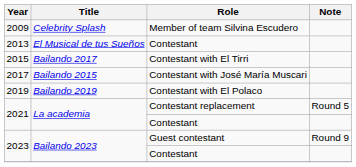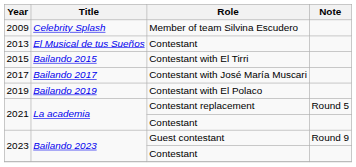 <table class="wikitable">
 <tr>
 <th>Year</th>
 <th>Title</th>
 <th>Role</th>
 <th>Note</th>
 </tr>
 <tr>
 <td>2009</td>
 <td><em><a href='#'>Celebrity Splash</a></em></td>
 <td>Member of team Silvina Escudero</td>
 <td></td>
 </tr>
 <tr>
 <td>2013</td>
 <td><em><a href='#'>El Musical de tus Sueños</a></em></td>
 <td>Contestant</td>
 <td></td>
 </tr>
 <tr>
 <td>2015</td>
-<td><em><a href='#'>Bailando 2017</a></em></td>
+<td><em><a href='#'>Bailando 2015</a></em></td>
 <td>Contestant with El Tirri</td>
 <td></td>
 </tr>
 <tr>
 <td>2017</td>
-<td><em><a href='#'>Bailando 2015</a></em></td>
+<td><em><a href='#'>Bailando 2017</a></em></td>
 <td>Contestant with José María Muscari</td>
 <td></td>
 </tr>
 <tr>
 <td>2019</td>
 <td><em><a href='#'>Bailando 2019</a></em></td>
 <td>Contestant with El Polaco</td>
 <td></td>
 </tr>
 <tr>
 <td rowspan="2">2021</td>
 <td rowspan="2"><em><a href='#'>La academia</a></em></td>
 <td>Contestant  replacement</td>
 <td>Round 5</td>
 </tr>
 <tr>
 <td>Contestant</td>
 <td></td>
 </tr>
 <tr>
 <td rowspan="2">2023</td>
 <td rowspan="2"><em><a href='#'>Bailando 2023</a></em></td>
 <td>Guest contestant</td>
 <td>Round 9</td>
 </tr>
 <tr>
 <td>Contestant</td>
 <td></td>
 </tr>
 <tr>
 </tr>
 </table>
